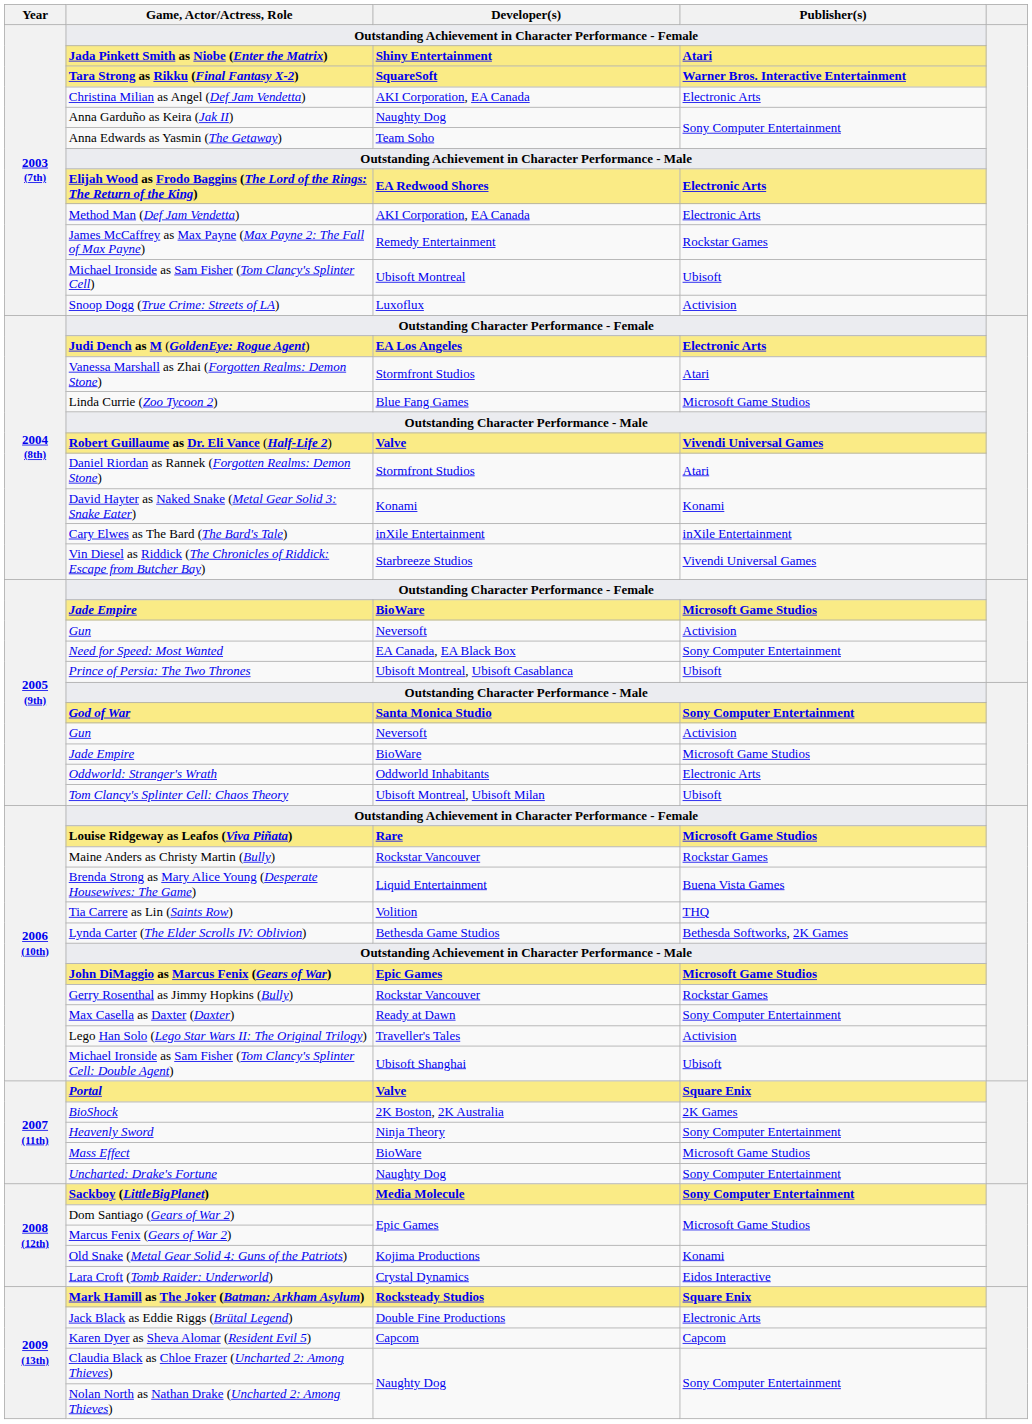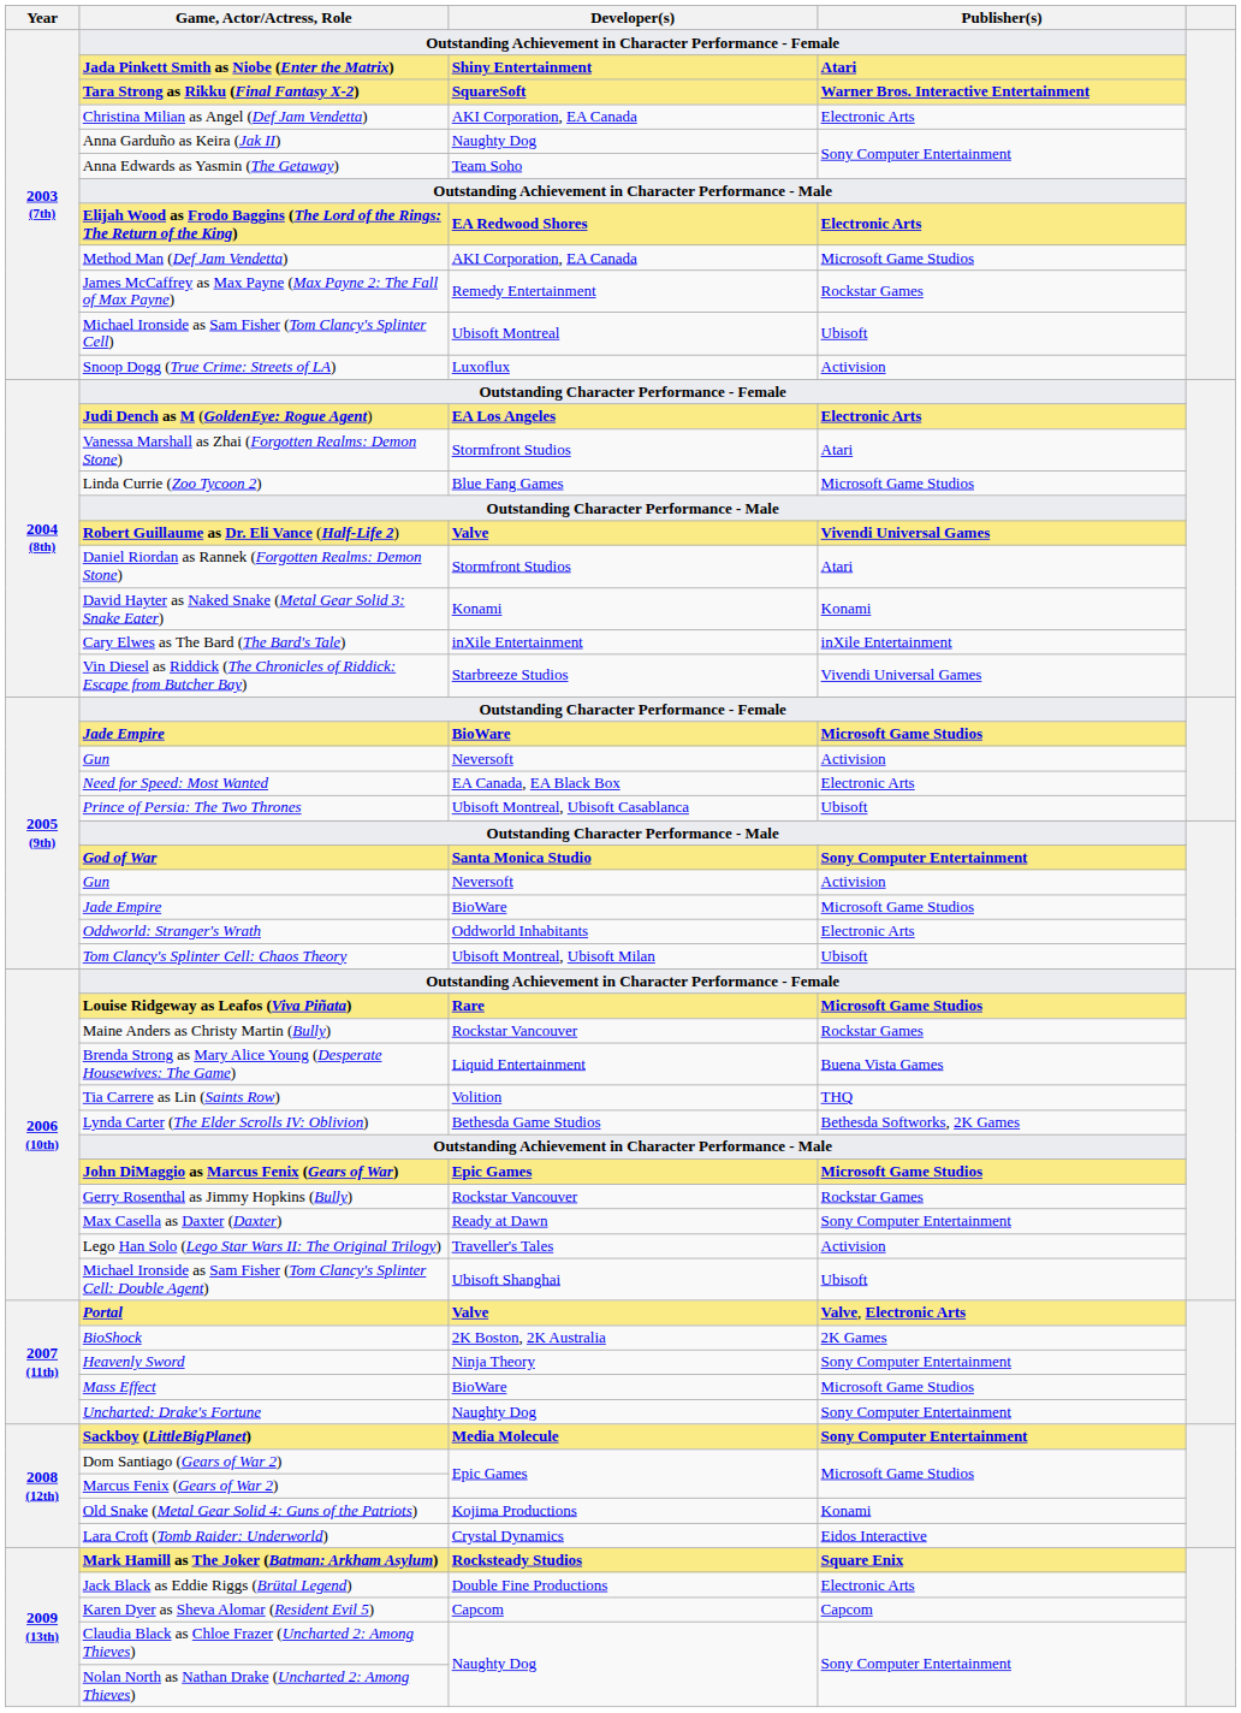 <table class="wikitable sortable" style="width:100%;">
 <tr style="background:#bebebe">
 <th scope="col" style="width:6%;">Year</th>
 <th scope="col" style="width:30%;">Game, Actor/Actress, Role</th>
 <th scope="col" style="width:30%;">Developer(s)</th>
 <th scope="col" style="width:30%;">Publisher(s)</th>
 <th scope="col" style="width:4%;" class="unsortable"></th>
 </tr>
 <tr>
 <th scope="row" rowspan="12" style="text-align:center"><a href='#'>2003</a> <br><small><a href='#'>(7th)</a> </small></th>
 <td colspan=3 style="text-align:center; background:#EBECF0"><strong>Outstanding Achievement in Character Performance - Female</strong></td>
 <th scope="row" rowspan="12" style="text-align;center;"><br></th>
 </tr>
 <tr>
 <td style="background:#FAEB86"><strong><a href='#'>Jada Pinkett Smith</a> as <a href='#'>Niobe</a> (<em><a href='#'>Enter the Matrix</a></em>)</strong></td>
 <td style="background:#FAEB86"><strong><a href='#'>Shiny Entertainment</a></strong></td>
 <td style="background:#FAEB86"><strong><a href='#'>Atari</a></strong></td>
 </tr>
 <tr>
 <td style="background:#FAEB86"><strong><a href='#'>Tara Strong</a> as <a href='#'>Rikku</a> (<em><a href='#'>Final Fantasy X-2</a></em>)</strong></td>
 <td style="background:#FAEB86"><strong><a href='#'>SquareSoft</a></strong></td>
 <td style="background:#FAEB86"><strong><a href='#'>Warner Bros. Interactive Entertainment</a></strong></td>
 </tr>
 <tr>
 <td><a href='#'>Christina Milian</a> as Angel (<em><a href='#'>Def Jam Vendetta</a></em>)</td>
 <td><a href='#'>AKI Corporation</a>, <a href='#'>EA Canada</a></td>
 <td><a href='#'>Electronic Arts</a></td>
 </tr>
 <tr>
 <td>Anna Garduño as Keira (<em><a href='#'>Jak II</a></em>)</td>
 <td><a href='#'>Naughty Dog</a></td>
 <td rowspan=2><a href='#'>Sony Computer Entertainment</a></td>
 </tr>
 <tr>
 <td>Anna Edwards as Yasmin (<em><a href='#'>The Getaway</a></em>)</td>
 <td><a href='#'>Team Soho</a></td>
 </tr>
 <tr>
 <td colspan=3 style="text-align:center; background:#EBECF0"><strong>Outstanding Achievement in Character Performance - Male</strong></td>
 </tr>
 <tr>
 <td style="background:#FAEB86"><strong><a href='#'>Elijah Wood</a> as <a href='#'>Frodo Baggins</a> (<em><a href='#'>The Lord of the Rings: The Return of the King</a></em>)</strong></td>
 <td style="background:#FAEB86"><strong><a href='#'>EA Redwood Shores</a></strong></td>
 <td style="background:#FAEB86"><strong><a href='#'>Electronic Arts</a></strong></td>
 </tr>
 <tr>
 <td><a href='#'>Method Man</a> (<em><a href='#'>Def Jam Vendetta</a></em>)</td>
 <td><a href='#'>AKI Corporation</a>, <a href='#'>EA Canada</a></td>
-<td><a href='#'>Electronic Arts</a></td>
+<td><a href='#'>Microsoft Game Studios</a></td>
 </tr>
 <tr>
 <td><a href='#'>James McCaffrey</a> as <a href='#'>Max Payne</a> (<em><a href='#'>Max Payne 2: The Fall of Max Payne</a></em>)</td>
 <td><a href='#'>Remedy Entertainment</a></td>
 <td><a href='#'>Rockstar Games</a></td>
 </tr>
 <tr>
 <td><a href='#'>Michael Ironside</a> as <a href='#'>Sam Fisher</a> (<em><a href='#'>Tom Clancy's Splinter Cell</a></em>)</td>
 <td><a href='#'>Ubisoft Montreal</a></td>
 <td><a href='#'>Ubisoft</a></td>
 </tr>
 <tr>
 <td><a href='#'>Snoop Dogg</a> (<em><a href='#'>True Crime: Streets of LA</a></em>)</td>
 <td><a href='#'>Luxoflux</a></td>
 <td><a href='#'>Activision</a></td>
 </tr>
 <tr>
 <th scope="row" rowspan="10" style="text-align:center"><a href='#'>2004</a> <br><small><a href='#'>(8th)</a> </small></th>
 <td colspan=3 style="text-align:center; background:#EBECF0"><strong>Outstanding Character Performance - Female</strong></td>
 <th scope="row" rowspan="10" style="text-align;center;"></th>
 </tr>
 <tr>
 <td style="background:#FAEB86"><strong><a href='#'>Judi Dench</a> as <a href='#'>M</a></strong> (<strong><em><a href='#'>GoldenEye: Rogue Agent</a></em></strong>)</td>
 <td style="background:#FAEB86"><strong><a href='#'>EA Los Angeles</a></strong></td>
 <td style="background:#FAEB86"><strong><a href='#'>Electronic Arts</a></strong></td>
 </tr>
 <tr>
 <td><a href='#'>Vanessa Marshall</a> as Zhai (<em><a href='#'>Forgotten Realms: Demon Stone</a></em>)</td>
 <td><a href='#'>Stormfront Studios</a></td>
 <td><a href='#'>Atari</a></td>
 </tr>
 <tr>
 <td>Linda Currie (<em><a href='#'>Zoo Tycoon 2</a></em>)</td>
 <td><a href='#'>Blue Fang Games</a></td>
 <td><a href='#'>Microsoft Game Studios</a></td>
 </tr>
 <tr>
 <td colspan=3 style="text-align:center; background:#EBECF0"><strong>Outstanding Character Performance - Male</strong></td>
 </tr>
 <tr>
 <td style="background:#FAEB86"><strong><a href='#'>Robert Guillaume</a> as <a href='#'>Dr. Eli Vance</a></strong> (<strong><em><a href='#'>Half-Life 2</a></em></strong>)</td>
 <td style="background:#FAEB86"><strong><a href='#'>Valve</a></strong></td>
 <td style="background:#FAEB86"><strong><a href='#'>Vivendi Universal Games</a></strong></td>
 </tr>
 <tr>
 <td><a href='#'>Daniel Riordan</a> as Rannek (<em><a href='#'>Forgotten Realms: Demon Stone</a></em>)</td>
 <td><a href='#'>Stormfront Studios</a></td>
 <td><a href='#'>Atari</a></td>
 </tr>
 <tr>
 <td><a href='#'>David Hayter</a> as <a href='#'>Naked Snake</a> (<em><a href='#'>Metal Gear Solid 3: Snake Eater</a></em>)</td>
 <td><a href='#'>Konami</a></td>
 <td><a href='#'>Konami</a></td>
 </tr>
 <tr>
 <td><a href='#'>Cary Elwes</a> as The Bard (<em><a href='#'>The Bard's Tale</a></em>)</td>
 <td><a href='#'>inXile Entertainment</a></td>
 <td><a href='#'>inXile Entertainment</a></td>
 </tr>
 <tr>
 <td><a href='#'>Vin Diesel</a> as <a href='#'>Riddick</a> (<em><a href='#'>The Chronicles of Riddick: Escape from Butcher Bay</a></em>)</td>
 <td><a href='#'>Starbreeze Studios</a></td>
 <td><a href='#'>Vivendi Universal Games</a></td>
 </tr>
 <tr>
 <th scope="row" rowspan="11" style="text-align:center"><a href='#'>2005</a> <br><small><a href='#'>(9th)</a> </small></th>
 <td colspan=3 style="text-align:center; background:#EBECF0"><strong>Outstanding Character Performance - Female</strong></td>
 <th scope="row" rowspan="5" style="text-align;center;"></th>
 </tr>
 <tr>
 <td style="background:#FAEB86"><strong><em><a href='#'>Jade Empire</a></em></strong></td>
 <td style="background:#FAEB86"><strong><a href='#'>BioWare</a></strong></td>
 <td style="background:#FAEB86"><strong><a href='#'>Microsoft Game Studios</a></strong></td>
 </tr>
 <tr>
 <td><em><a href='#'>Gun</a></em></td>
 <td><a href='#'>Neversoft</a></td>
 <td><a href='#'>Activision</a></td>
 </tr>
 <tr>
 <td><em><a href='#'>Need for Speed: Most Wanted</a></em></td>
 <td><a href='#'>EA Canada</a>, <a href='#'>EA Black Box</a></td>
-<td><a href='#'>Sony Computer Entertainment</a></td>
+<td><a href='#'>Electronic Arts</a></td>
 </tr>
 <tr>
 <td><em><a href='#'>Prince of Persia: The Two Thrones</a></em></td>
 <td><a href='#'>Ubisoft Montreal</a>, <a href='#'>Ubisoft Casablanca</a></td>
 <td><a href='#'>Ubisoft</a></td>
 </tr>
 <tr>
 <td colspan=3 style="text-align:center; background:#EBECF0"><strong>Outstanding Character Performance - Male</strong></td>
 <th scope="row" rowspan="6" style="text-align;center;"></th>
 </tr>
 <tr>
 <td style="background:#FAEB86"><strong><em><a href='#'>God of War</a></em></strong></td>
 <td style="background:#FAEB86"><strong><a href='#'>Santa Monica Studio</a></strong></td>
 <td style="background:#FAEB86"><strong><a href='#'>Sony Computer Entertainment</a></strong></td>
 </tr>
 <tr>
 <td><em><a href='#'>Gun</a></em></td>
 <td><a href='#'>Neversoft</a></td>
 <td><a href='#'>Activision</a></td>
 </tr>
 <tr>
 <td><em><a href='#'>Jade Empire</a></em></td>
 <td><a href='#'>BioWare</a></td>
 <td><a href='#'>Microsoft Game Studios</a></td>
 </tr>
 <tr>
 <td><em><a href='#'>Oddworld: Stranger's Wrath</a></em></td>
 <td><a href='#'>Oddworld Inhabitants</a></td>
 <td><a href='#'>Electronic Arts</a></td>
 </tr>
 <tr>
 <td><em><a href='#'>Tom Clancy's Splinter Cell: Chaos Theory</a></em></td>
 <td><a href='#'>Ubisoft Montreal</a>, <a href='#'>Ubisoft Milan</a></td>
 <td><a href='#'>Ubisoft</a></td>
 </tr>
 <tr>
 <th scope="row" rowspan="12" style="text-align:center"><a href='#'>2006</a> <br><small><a href='#'>(10th)</a> </small></th>
 <td colspan=3 style="text-align:center; background:#EBECF0"><strong>Outstanding Achievement in Character Performance - Female</strong></td>
 <th scope="row" rowspan="12" style="text-align;center;"></th>
 </tr>
 <tr>
 <td style="background:#FAEB86"><strong>Louise Ridgeway as Leafos (<em><a href='#'>Viva Piñata</a></em>)</strong></td>
 <td style="background:#FAEB86"><strong><a href='#'>Rare</a></strong></td>
 <td style="background:#FAEB86"><strong><a href='#'>Microsoft Game Studios</a></strong></td>
 </tr>
 <tr>
 <td>Maine Anders as Christy Martin (<em><a href='#'>Bully</a></em>)</td>
 <td><a href='#'>Rockstar Vancouver</a></td>
 <td><a href='#'>Rockstar Games</a></td>
 </tr>
 <tr>
 <td><a href='#'>Brenda Strong</a> as <a href='#'>Mary Alice Young</a> (<em><a href='#'>Desperate Housewives: The Game</a></em>)</td>
 <td><a href='#'>Liquid Entertainment</a></td>
 <td><a href='#'>Buena Vista Games</a></td>
 </tr>
 <tr>
 <td><a href='#'>Tia Carrere</a> as Lin (<em><a href='#'>Saints Row</a></em>)</td>
 <td><a href='#'>Volition</a></td>
 <td><a href='#'>THQ</a></td>
 </tr>
 <tr>
 <td><a href='#'>Lynda Carter</a> (<em><a href='#'>The Elder Scrolls IV: Oblivion</a></em>)</td>
 <td><a href='#'>Bethesda Game Studios</a></td>
 <td><a href='#'>Bethesda Softworks</a>, <a href='#'>2K Games</a></td>
 </tr>
 <tr>
 <td colspan=3 style="text-align:center; background:#EBECF0"><strong>Outstanding Achievement in Character Performance - Male</strong></td>
 </tr>
 <tr>
 <td style="background:#FAEB86"><strong><a href='#'>John DiMaggio</a> as <a href='#'>Marcus Fenix</a> (<em><a href='#'>Gears of War</a></em>)</strong></td>
 <td style="background:#FAEB86"><strong><a href='#'>Epic Games</a></strong></td>
 <td style="background:#FAEB86"><strong><a href='#'>Microsoft Game Studios</a></strong></td>
 </tr>
 <tr>
 <td><a href='#'>Gerry Rosenthal</a> as Jimmy Hopkins (<em><a href='#'>Bully</a></em>)</td>
 <td><a href='#'>Rockstar Vancouver</a></td>
 <td><a href='#'>Rockstar Games</a></td>
 </tr>
 <tr>
 <td><a href='#'>Max Casella</a> as <a href='#'>Daxter</a> (<em><a href='#'>Daxter</a></em>)</td>
 <td><a href='#'>Ready at Dawn</a></td>
 <td><a href='#'>Sony Computer Entertainment</a></td>
 </tr>
 <tr>
 <td>Lego <a href='#'>Han Solo</a> (<em><a href='#'>Lego Star Wars II: The Original Trilogy</a></em>)</td>
 <td><a href='#'>Traveller's Tales</a></td>
 <td><a href='#'>Activision</a></td>
 </tr>
 <tr>
 <td><a href='#'>Michael Ironside</a> as <a href='#'>Sam Fisher</a> (<em><a href='#'>Tom Clancy's Splinter Cell: Double Agent</a></em>)</td>
 <td><a href='#'>Ubisoft Shanghai</a></td>
 <td><a href='#'>Ubisoft</a></td>
 </tr>
 <tr>
 <th scope="row" rowspan="5" style="text-align:center"><a href='#'>2007</a> <br><small><a href='#'>(11th)</a> </small></th>
 <td style="background:#FAEB86"><strong><em><a href='#'>Portal</a></em></strong></td>
 <td style="background:#FAEB86"><strong><a href='#'>Valve</a></strong></td>
-<td style="background:#FAEB86"><strong><a href='#'>Square Enix</a></strong></td>
+<td style="background:#FAEB86"><strong><a href='#'>Valve</a></strong>, <strong><a href='#'>Electronic Arts</a></strong></td>
 <th scope="row" rowspan="5" style="text-align;center;"><br></th>
 </tr>
 <tr>
 <td><em><a href='#'>BioShock</a></em></td>
 <td><a href='#'>2K Boston</a>, <a href='#'>2K Australia</a></td>
 <td><a href='#'>2K Games</a></td>
 </tr>
 <tr>
 <td><em><a href='#'>Heavenly Sword</a></em></td>
 <td><a href='#'>Ninja Theory</a></td>
 <td><a href='#'>Sony Computer Entertainment</a></td>
 </tr>
 <tr>
 <td><em><a href='#'>Mass Effect</a></em></td>
 <td><a href='#'>BioWare</a></td>
 <td><a href='#'>Microsoft Game Studios</a></td>
 </tr>
 <tr>
 <td><em><a href='#'>Uncharted: Drake's Fortune</a></em></td>
 <td><a href='#'>Naughty Dog</a></td>
 <td><a href='#'>Sony Computer Entertainment</a></td>
 </tr>
 <tr>
 <th scope="row" rowspan="5" style="text-align:center"><a href='#'>2008</a> <br><small><a href='#'>(12th)</a> </small></th>
 <td style="background:#FAEB86"><strong><a href='#'>Sackboy</a> (<em><a href='#'>LittleBigPlanet</a></em>)</strong></td>
 <td style="background:#FAEB86"><strong><a href='#'>Media Molecule</a></strong></td>
 <td style="background:#FAEB86"><strong><a href='#'>Sony Computer Entertainment</a></strong></td>
 <th scope="row" rowspan="5" style="text-align;center;"></th>
 </tr>
 <tr>
 <td>Dom Santiago (<em><a href='#'>Gears of War 2</a></em>)</td>
 <td rowspan="2"><a href='#'>Epic Games</a></td>
 <td rowspan="2"><a href='#'>Microsoft Game Studios</a></td>
 </tr>
 <tr>
 <td><a href='#'>Marcus Fenix</a> (<em><a href='#'>Gears of War 2</a></em>)</td>
 </tr>
 <tr>
 <td><a href='#'>Old Snake</a> (<em><a href='#'>Metal Gear Solid 4: Guns of the Patriots</a></em>)</td>
 <td><a href='#'>Kojima Productions</a></td>
 <td><a href='#'>Konami</a></td>
 </tr>
 <tr>
 <td><a href='#'>Lara Croft</a> (<em><a href='#'>Tomb Raider: Underworld</a></em>)</td>
 <td><a href='#'>Crystal Dynamics</a></td>
 <td><a href='#'>Eidos Interactive</a></td>
 </tr>
 <tr>
 <th scope="row" rowspan="5" style="text-align:center"><a href='#'>2009</a> <br><small><a href='#'>(13th)</a> </small></th>
 <td style="background:#FAEB86"><strong><a href='#'>Mark Hamill</a> as <a href='#'>The Joker</a> (<em><a href='#'>Batman: Arkham Asylum</a></em>)</strong></td>
 <td style="background:#FAEB86"><strong><a href='#'>Rocksteady Studios</a></strong></td>
 <td style="background:#FAEB86"><strong><a href='#'>Square Enix</a></strong></td>
 <th scope="row" rowspan="5" style="text-align;center;"></th>
 </tr>
 <tr>
 <td><a href='#'>Jack Black</a> as Eddie Riggs (<em><a href='#'>Brütal Legend</a></em>)</td>
 <td><a href='#'>Double Fine Productions</a></td>
 <td><a href='#'>Electronic Arts</a></td>
 </tr>
 <tr>
 <td><a href='#'>Karen Dyer</a> as <a href='#'>Sheva Alomar</a> (<em><a href='#'>Resident Evil 5</a></em>)</td>
 <td><a href='#'>Capcom</a></td>
 <td><a href='#'>Capcom</a></td>
 </tr>
 <tr>
 <td><a href='#'>Claudia Black</a> as <a href='#'>Chloe Frazer</a> (<em><a href='#'>Uncharted 2: Among Thieves</a></em>)</td>
 <td rowspan=2><a href='#'>Naughty Dog</a></td>
 <td rowspan=2><a href='#'>Sony Computer Entertainment</a></td>
 </tr>
 <tr>
 <td><a href='#'>Nolan North</a> as <a href='#'>Nathan Drake</a> (<em><a href='#'>Uncharted 2: Among Thieves</a></em>)</td>
 </tr>
 </table>
